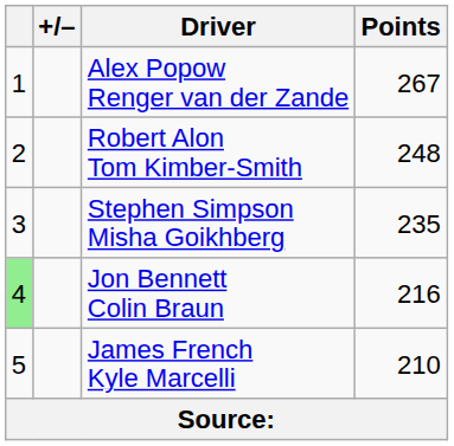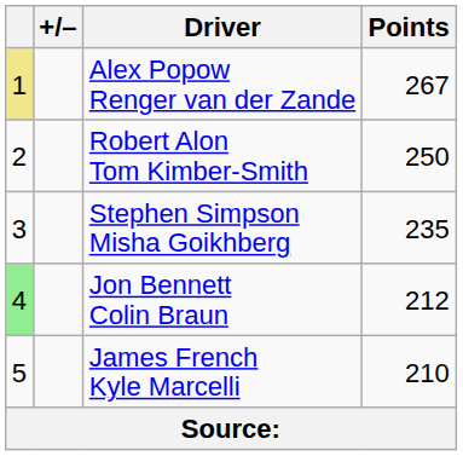 <table class="wikitable" style="font-size: 95%;">
 <tr>
 <th scope="col"></th>
 <th scope="col">+/–</th>
 <th scope="col">Driver</th>
 <th scope="col">Points</th>
 </tr>
 <tr>
-<td align=center>1</td>
+<td align=center style="background: khaki;">1</td>
 <td align="left"></td>
 <td> <a href='#'>Alex Popow</a><br> <a href='#'>Renger van der Zande</a></td>
 <td align=right>267</td>
 </tr>
 <tr>
 <td align=center>2</td>
 <td align="left"></td>
 <td> <a href='#'>Robert Alon</a><br> <a href='#'>Tom Kimber-Smith</a></td>
-<td align=right>248</td>
+<td align=right>250</td>
 </tr>
 <tr>
 <td align=center>3</td>
 <td align="left"></td>
 <td> <a href='#'>Stephen Simpson</a><br> <a href='#'>Misha Goikhberg</a></td>
 <td align=right>235</td>
 </tr>
 <tr>
 <td align=center style="background: lightgreen;">4</td>
 <td align="left"></td>
 <td> <a href='#'>Jon Bennett</a><br> <a href='#'>Colin Braun</a></td>
-<td align=right>216</td>
+<td align=right>212</td>
 </tr>
 <tr>
 <td align=center>5</td>
 <td align="left"></td>
 <td> <a href='#'>James French</a><br> <a href='#'>Kyle Marcelli</a></td>
 <td align=right>210</td>
 </tr>
 <tr>
 <th colspan=5>Source:</th>
 </tr>
 </table>
